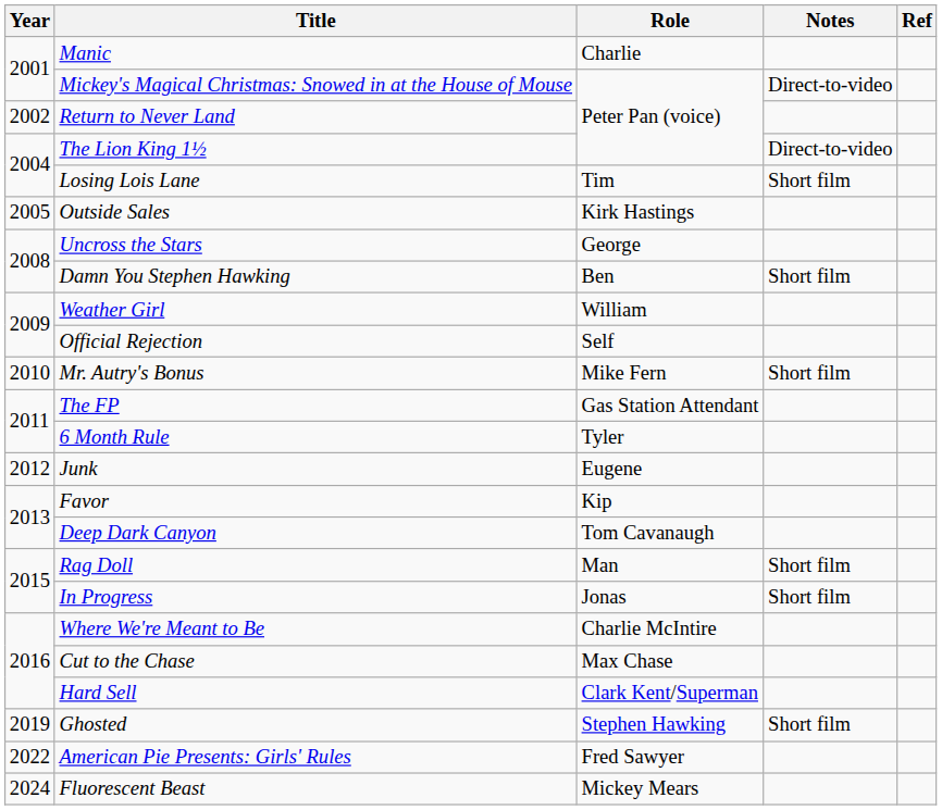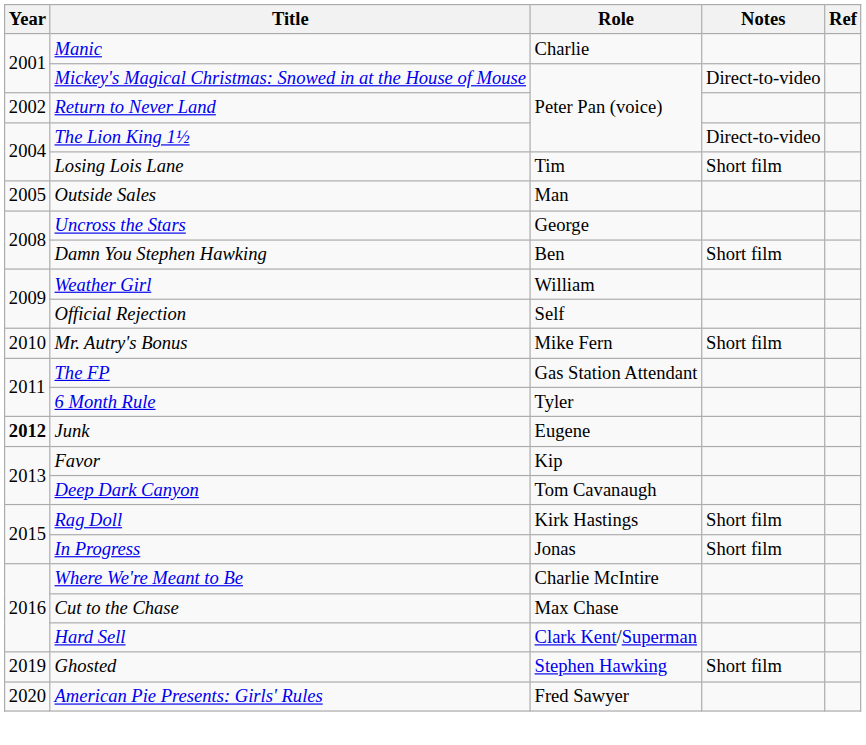 <table class="wikitable sortable">
 <tr>
 <th>Year</th>
 <th>Title</th>
 <th>Role</th>
 <th class="unsortable">Notes</th>
 <th class="unsortable">Ref</th>
 </tr>
 <tr>
 <td rowspan="2">2001</td>
 <td><em><a href='#'>Manic</a></em></td>
 <td>Charlie</td>
 <td></td>
 <td></td>
 </tr>
 <tr>
 <td><em><a href='#'>Mickey's Magical Christmas: Snowed in at the House of Mouse</a></em></td>
 <td rowspan="3">Peter Pan (voice)</td>
 <td>Direct-to-video</td>
 <td></td>
 </tr>
 <tr>
 <td>2002</td>
 <td><em><a href='#'>Return to Never Land</a></em></td>
 <td></td>
 <td></td>
 </tr>
 <tr>
 <td rowspan="2">2004</td>
 <td><em><a href='#'>The Lion King 1½</a></em></td>
 <td>Direct-to-video</td>
 <td></td>
 </tr>
 <tr>
 <td><em>Losing Lois Lane</em></td>
 <td>Tim</td>
 <td>Short film</td>
 <td></td>
 </tr>
 <tr>
 <td>2005</td>
 <td><em>Outside Sales</em></td>
-<td>Kirk Hastings</td>
+<td>Man</td>
 <td></td>
 <td></td>
 </tr>
 <tr>
 <td rowspan="2">2008</td>
 <td><em><a href='#'>Uncross the Stars</a></em></td>
 <td>George</td>
 <td></td>
 <td></td>
 </tr>
 <tr>
 <td><em>Damn You Stephen Hawking</em></td>
 <td>Ben</td>
 <td>Short film</td>
 <td></td>
 </tr>
 <tr>
 <td rowspan="2">2009</td>
 <td><em><a href='#'>Weather Girl</a></em></td>
 <td>William</td>
 <td></td>
 <td></td>
 </tr>
 <tr>
 <td><em>Official Rejection</em></td>
 <td>Self</td>
 <td></td>
 <td></td>
 </tr>
 <tr>
 <td>2010</td>
 <td><em>Mr. Autry's Bonus</em></td>
 <td>Mike Fern</td>
 <td>Short film</td>
 <td></td>
 </tr>
 <tr>
 <td rowspan="2">2011</td>
 <td><em><a href='#'>The FP</a></em></td>
 <td>Gas Station Attendant</td>
 <td></td>
 <td></td>
 </tr>
 <tr>
 <td><em><a href='#'>6 Month Rule</a></em></td>
 <td>Tyler</td>
 <td></td>
 <td></td>
 </tr>
 <tr>
-<td>2012</td>
+<td><strong>2012</strong></td>
 <td><em>Junk</em></td>
 <td>Eugene</td>
 <td></td>
 <td></td>
 </tr>
 <tr>
 <td rowspan="2">2013</td>
 <td><em>Favor</em></td>
 <td>Kip</td>
 <td></td>
 <td></td>
 </tr>
 <tr>
 <td><em><a href='#'>Deep Dark Canyon</a></em></td>
 <td>Tom Cavanaugh</td>
 <td></td>
 <td></td>
 </tr>
 <tr>
 <td rowspan="2">2015</td>
 <td><em><a href='#'>Rag Doll</a></em></td>
-<td>Man</td>
+<td>Kirk Hastings</td>
 <td>Short film</td>
 <td></td>
 </tr>
 <tr>
 <td><em><a href='#'>In Progress</a></em></td>
 <td>Jonas</td>
 <td>Short film</td>
 <td></td>
 </tr>
 <tr>
 <td rowspan="3">2016</td>
 <td><em><a href='#'>Where We're Meant to Be</a></em></td>
 <td>Charlie McIntire</td>
 <td></td>
 <td></td>
 </tr>
 <tr>
 <td><em>Cut to the Chase</em></td>
 <td>Max Chase</td>
 <td></td>
 <td></td>
 </tr>
 <tr>
 <td><em><a href='#'>Hard Sell</a></em></td>
 <td><a href='#'>Clark Kent</a>/<a href='#'>Superman</a></td>
 <td></td>
 <td></td>
 </tr>
 <tr>
 <td>2019</td>
 <td><em>Ghosted</em></td>
 <td><a href='#'>Stephen Hawking</a></td>
 <td>Short film</td>
 <td></td>
 </tr>
 <tr>
-<td>2022</td>
+<td>2020</td>
 <td><em><a href='#'>American Pie Presents: Girls' Rules</a></em></td>
 <td>Fred Sawyer</td>
 <td></td>
 <td></td>
 </tr>
-<tr>
-<td>2024</td>
-<td><em>Fluorescent Beast</em></td>
-<td>Mickey Mears</td>
-<td></td>
-<td></td>
-</tr>
 </table>
